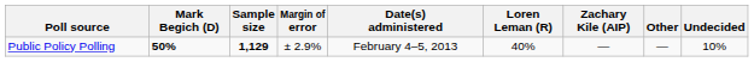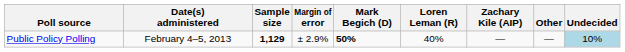 <table class="wikitable">
 <tr valign= bottom>
 <th style="width:185px;">Poll source</th>
-<th style="width:100px;">Mark<br>Begich (D)</th>
+<th style="width:200px;">Date(s)<br>administered</th>
 <th class=small>Sample<br>size</th>
 <th class=small><small>Margin of</small><br>error</th>
-<th style="width:200px;">Date(s)<br>administered</th>
+<th style="width:100px;">Mark<br>Begich (D)</th>
 <th style="width:100px;">Loren<br>Leman (R)</th>
 <th style="width:100px;">Zachary<br>Kile (AIP)</th>
 <th>Other</th>
 <th>Undecided</th>
 </tr>
 <tr>
 <td><a href='#'>Public Policy Polling</a></td>
-<td><strong>50%</strong></td>
+<td align=center>February 4–5, 2013</td>
 <td align=center><strong>1,129</strong></td>
 <td align=center>± 2.9%</td>
-<td align=center>February 4–5, 2013</td>
+<td><strong>50%</strong></td>
 <td align=center>40%</td>
 <td align=center>—</td>
 <td align=center>—</td>
-<td align=center>10%</td>
+<td align=center style="background: lightblue;">10%</td>
 </tr>
 </table>
